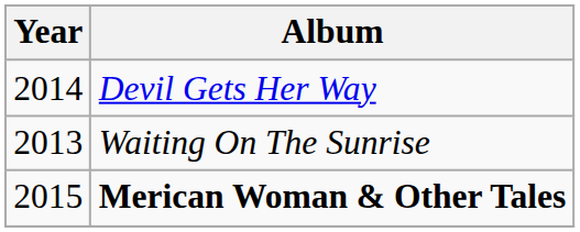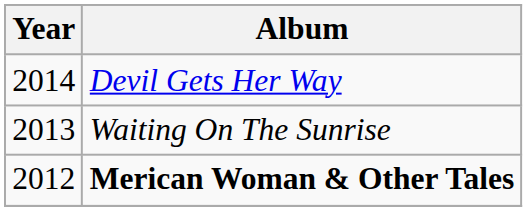 <table class="wikitable" style="text-align:center;">
 <tr>
 <th>Year</th>
 <th>Album</th>
 </tr>
 <tr>
 <td>2014</td>
 <td align="left"><em><a href='#'>Devil Gets Her Way</a></em></td>
 </tr>
 <tr>
 <td>2013</td>
 <td align="left"><em>Waiting On The Sunrise</em></td>
 </tr>
 <tr>
-<td>2015</td>
+<td>2012</td>
 <td align="left"><strong>Merican Woman & Other Tales<em></td>
 </tr>
 <tr>
 </tr>
 </table>
